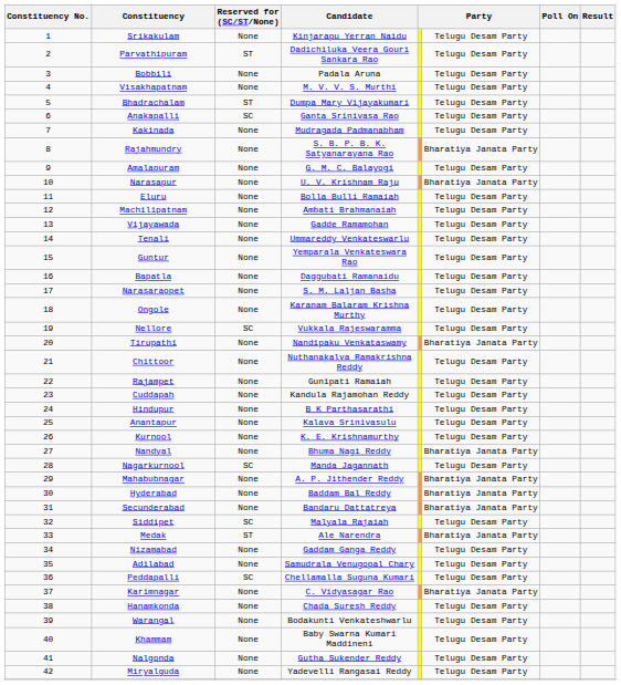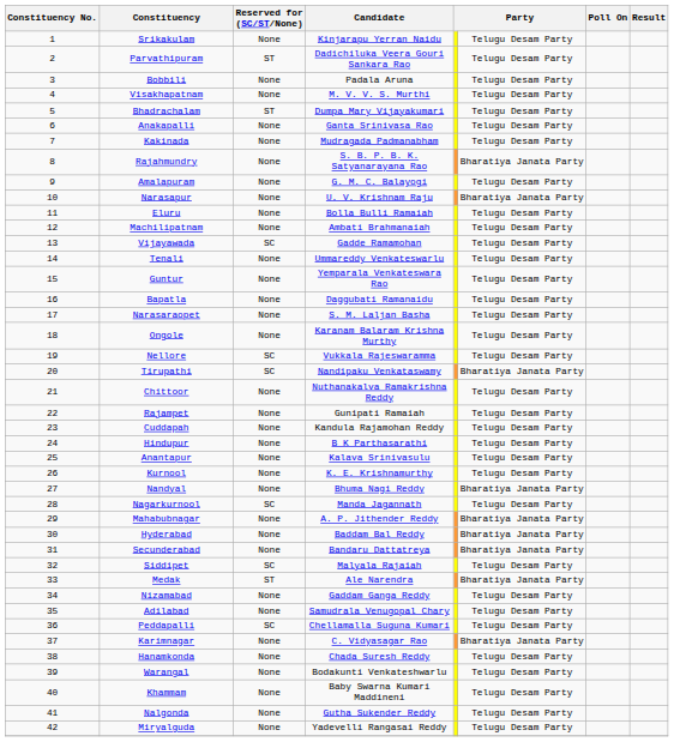 <table class="wikitable sortable" style="text-align:center;">
 <tr>
 <th>Constituency No.</th>
 <th style="width:180px;">Constituency</th>
 <th>Reserved for<br>(<a href='#'>SC/ST</a>/None)</th>
 <th style="width:200px;">Candidate</th>
 <th colspan="2">Party</th>
 <th>Poll On</th>
 <th>Result</th>
 </tr>
 <tr>
 <td>1</td>
 <td><a href='#'>Srikakulam</a></td>
 <td>None</td>
 <td><a href='#'>Kinjarapu Yerran Naidu</a></td>
 <td bgcolor=#FFFF00></td>
 <td>Telugu Desam Party</td>
 <td></td>
 <td></td>
 </tr>
 <tr>
 <td>2</td>
 <td><a href='#'>Parvathipuram</a></td>
 <td>ST</td>
 <td><a href='#'>Dadichiluka Veera Gouri Sankara Rao</a></td>
 <td bgcolor=#FFFF00></td>
 <td>Telugu Desam Party</td>
 <td></td>
 <td></td>
 </tr>
 <tr>
 <td>3</td>
 <td><a href='#'>Bobbili</a></td>
 <td>None</td>
 <td>Padala Aruna</td>
 <td bgcolor=#FFFF00></td>
 <td>Telugu Desam Party</td>
 <td></td>
 <td></td>
 </tr>
 <tr>
 <td>4</td>
 <td><a href='#'>Visakhapatnam</a></td>
 <td>None</td>
 <td><a href='#'>M. V. V. S. Murthi</a></td>
 <td bgcolor=#FFFF00></td>
 <td>Telugu Desam Party</td>
 <td></td>
 <td></td>
 </tr>
 <tr>
 <td>5</td>
 <td><a href='#'>Bhadrachalam</a></td>
 <td>ST</td>
 <td><a href='#'>Dumpa Mary Vijayakumari</a></td>
 <td bgcolor=#FFFF00></td>
 <td>Telugu Desam Party</td>
 <td></td>
 <td></td>
 </tr>
 <tr>
 <td>6</td>
 <td><a href='#'>Anakapalli</a></td>
-<td>SC</td>
+<td>None</td>
 <td><a href='#'>Ganta Srinivasa Rao</a></td>
 <td bgcolor=#FFFF00></td>
 <td>Telugu Desam Party</td>
 <td></td>
 <td></td>
 </tr>
 <tr>
 <td>7</td>
 <td><a href='#'>Kakinada</a></td>
 <td>None</td>
 <td><a href='#'>Mudragada Padmanabham</a></td>
 <td bgcolor=#FFFF00></td>
 <td>Telugu Desam Party</td>
 <td></td>
 <td></td>
 </tr>
 <tr>
 <td>8</td>
 <td><a href='#'>Rajahmundry</a></td>
 <td>None</td>
 <td><a href='#'>S. B. P. B. K. Satyanarayana Rao</a></td>
 <td bgcolor=#FF9933></td>
 <td>Bharatiya Janata Party</td>
 <td></td>
 <td></td>
 </tr>
 <tr>
 <td>9</td>
 <td><a href='#'>Amalapuram</a></td>
 <td>None</td>
 <td><a href='#'>G. M. C. Balayogi</a></td>
 <td bgcolor=#FFFF00></td>
 <td>Telugu Desam Party</td>
 <td></td>
 <td></td>
 </tr>
 <tr>
 <td>10</td>
 <td><a href='#'>Narasapur</a></td>
 <td>None</td>
 <td><a href='#'>U. V. Krishnam Raju</a></td>
 <td bgcolor=#FF9933></td>
 <td>Bharatiya Janata Party</td>
 <td></td>
 <td></td>
 </tr>
 <tr>
 <td>11</td>
 <td><a href='#'>Eluru</a></td>
 <td>None</td>
 <td><a href='#'>Bolla Bulli Ramaiah</a></td>
 <td bgcolor=#FFFF00></td>
 <td>Telugu Desam Party</td>
 <td></td>
 <td></td>
 </tr>
 <tr>
 <td>12</td>
 <td><a href='#'>Machilipatnam</a></td>
 <td>None</td>
 <td><a href='#'>Ambati Brahmanaiah</a></td>
 <td bgcolor=#FFFF00></td>
 <td>Telugu Desam Party</td>
 <td></td>
 <td></td>
 </tr>
 <tr>
 <td>13</td>
 <td><a href='#'>Vijayawada</a></td>
-<td>None</td>
+<td>SC</td>
 <td><a href='#'>Gadde Ramamohan</a></td>
 <td bgcolor=#FFFF00></td>
 <td>Telugu Desam Party</td>
 <td></td>
 <td></td>
 </tr>
 <tr>
 <td>14</td>
 <td><a href='#'>Tenali</a></td>
 <td>None</td>
 <td><a href='#'>Ummareddy Venkateswarlu</a></td>
 <td bgcolor=#FFFF00></td>
 <td>Telugu Desam Party</td>
 <td></td>
 <td></td>
 </tr>
 <tr>
 <td>15</td>
 <td><a href='#'>Guntur</a></td>
 <td>None</td>
 <td><a href='#'>Yemparala Venkateswara Rao</a></td>
 <td bgcolor=#FFFF00></td>
 <td>Telugu Desam Party</td>
 <td></td>
 <td></td>
 </tr>
 <tr>
 <td>16</td>
 <td><a href='#'>Bapatla</a></td>
 <td>None</td>
 <td><a href='#'>Daggubati Ramanaidu</a></td>
 <td bgcolor=#FFFF00></td>
 <td>Telugu Desam Party</td>
 <td></td>
 <td></td>
 </tr>
 <tr>
 <td>17</td>
 <td><a href='#'>Narasaraopet</a></td>
 <td>None</td>
 <td><a href='#'>S. M. Laljan Basha</a></td>
 <td bgcolor=#FFFF00></td>
 <td>Telugu Desam Party</td>
 <td></td>
 <td></td>
 </tr>
 <tr>
 <td>18</td>
 <td><a href='#'>Ongole</a></td>
 <td>None</td>
 <td><a href='#'>Karanam Balaram Krishna Murthy</a></td>
 <td bgcolor=#FFFF00></td>
 <td>Telugu Desam Party</td>
 <td></td>
 <td></td>
 </tr>
 <tr>
 <td>19</td>
 <td><a href='#'>Nellore</a></td>
 <td>SC</td>
 <td><a href='#'>Vukkala Rajeswaramma</a></td>
 <td bgcolor=#FFFF00></td>
 <td>Telugu Desam Party</td>
 <td></td>
 <td></td>
 </tr>
 <tr>
 <td>20</td>
 <td><a href='#'>Tirupathi</a></td>
-<td>None</td>
+<td>SC</td>
 <td><a href='#'>Nandipaku Venkataswamy</a></td>
 <td bgcolor=#FF9933></td>
 <td>Bharatiya Janata Party</td>
 <td></td>
 <td></td>
 </tr>
 <tr>
 <td>21</td>
 <td><a href='#'>Chittoor</a></td>
 <td>None</td>
 <td><a href='#'>Nuthanakalva Ramakrishna Reddy</a></td>
 <td bgcolor=#FFFF00></td>
 <td>Telugu Desam Party</td>
 <td></td>
 <td></td>
 </tr>
 <tr>
 <td>22</td>
 <td><a href='#'>Rajampet</a></td>
 <td>None</td>
 <td>Gunipati Ramaiah</td>
 <td bgcolor=#FFFF00></td>
 <td>Telugu Desam Party</td>
 <td></td>
 <td></td>
 </tr>
 <tr>
 <td>23</td>
 <td><a href='#'>Cuddapah</a></td>
 <td>None</td>
 <td>Kandula Rajamohan Reddy</td>
 <td bgcolor=#FFFF00></td>
 <td>Telugu Desam Party</td>
 <td></td>
 <td></td>
 </tr>
 <tr>
 <td>24</td>
 <td><a href='#'>Hindupur</a></td>
 <td>None</td>
 <td><a href='#'>B K Parthasarathi</a></td>
 <td bgcolor=#FFFF00></td>
 <td>Telugu Desam Party</td>
 <td></td>
 <td></td>
 </tr>
 <tr>
 <td>25</td>
 <td><a href='#'>Anantapur</a></td>
 <td>None</td>
 <td><a href='#'>Kalava Srinivasulu</a></td>
 <td bgcolor=#FFFF00></td>
 <td>Telugu Desam Party</td>
 <td></td>
 <td></td>
 </tr>
 <tr>
 <td>26</td>
 <td><a href='#'>Kurnool</a></td>
 <td>None</td>
 <td><a href='#'>K. E. Krishnamurthy</a></td>
 <td bgcolor=#FFFF00></td>
 <td>Telugu Desam Party</td>
 <td></td>
 <td></td>
 </tr>
 <tr>
 <td>27</td>
 <td><a href='#'>Nandyal</a></td>
 <td>None</td>
 <td><a href='#'>Bhuma Nagi Reddy</a></td>
 <td bgcolor=#FFFF00></td>
 <td>Bharatiya Janata Party</td>
 <td></td>
 <td></td>
 </tr>
 <tr>
 <td>28</td>
 <td><a href='#'>Nagarkurnool</a></td>
 <td>SC</td>
 <td><a href='#'>Manda Jagannath</a></td>
 <td bgcolor=#FFFF00></td>
 <td>Telugu Desam Party</td>
 <td></td>
 <td></td>
 </tr>
 <tr>
 <td>29</td>
 <td><a href='#'>Mahabubnagar</a></td>
 <td>None</td>
 <td><a href='#'>A. P. Jithender Reddy</a></td>
 <td bgcolor=#FF9933></td>
 <td>Bharatiya Janata Party</td>
 <td></td>
 <td></td>
 </tr>
 <tr>
 <td>30</td>
 <td><a href='#'>Hyderabad</a></td>
 <td>None</td>
 <td><a href='#'>Baddam Bal Reddy</a></td>
 <td bgcolor=#FF9933></td>
 <td>Bharatiya Janata Party</td>
 <td></td>
 <td></td>
 </tr>
 <tr>
 <td>31</td>
 <td><a href='#'>Secunderabad</a></td>
 <td>None</td>
 <td><a href='#'>Bandaru Dattatreya</a></td>
 <td bgcolor=#FF9933></td>
 <td>Bharatiya Janata Party</td>
 <td></td>
 <td></td>
 </tr>
 <tr>
 <td>32</td>
 <td><a href='#'>Siddipet</a></td>
 <td>SC</td>
 <td><a href='#'>Malyala Rajaiah</a></td>
 <td bgcolor=#FFFF00></td>
 <td>Telugu Desam Party</td>
 <td></td>
 <td></td>
 </tr>
 <tr>
 <td>33</td>
 <td><a href='#'>Medak</a></td>
 <td>ST</td>
 <td><a href='#'>Ale Narendra</a></td>
 <td bgcolor=#FF9933></td>
 <td>Bharatiya Janata Party</td>
 <td></td>
 <td></td>
 </tr>
 <tr>
 <td>34</td>
 <td><a href='#'>Nizamabad</a></td>
 <td>None</td>
 <td><a href='#'>Gaddam Ganga Reddy</a></td>
 <td bgcolor=#FFFF00></td>
 <td>Telugu Desam Party</td>
 <td></td>
 <td></td>
 </tr>
 <tr>
 <td>35</td>
 <td><a href='#'>Adilabad</a></td>
 <td>None</td>
 <td><a href='#'>Samudrala Venugopal Chary</a></td>
 <td bgcolor=#FFFF00></td>
 <td>Telugu Desam Party</td>
 <td></td>
 <td></td>
 </tr>
 <tr>
 <td>36</td>
 <td><a href='#'>Peddapalli</a></td>
 <td>SC</td>
 <td><a href='#'>Chellamalla Suguna Kumari</a></td>
 <td bgcolor=#FFFF00></td>
 <td>Telugu Desam Party</td>
 <td></td>
 <td></td>
 </tr>
 <tr>
 <td>37</td>
 <td><a href='#'>Karimnagar</a></td>
 <td>None</td>
 <td><a href='#'>C. Vidyasagar Rao</a></td>
 <td bgcolor=#FF9933></td>
 <td>Bharatiya Janata Party</td>
 <td></td>
 <td></td>
 </tr>
 <tr>
 <td>38</td>
 <td><a href='#'>Hanamkonda</a></td>
 <td>None</td>
 <td><a href='#'>Chada Suresh Reddy</a></td>
 <td bgcolor=#FFFF00></td>
 <td>Telugu Desam Party</td>
 <td></td>
 <td></td>
 </tr>
 <tr>
 <td>39</td>
 <td><a href='#'>Warangal</a></td>
 <td>None</td>
 <td>Bodakunti Venkateshwarlu</td>
 <td bgcolor=#FFFF00></td>
 <td>Telugu Desam Party</td>
 <td></td>
 <td></td>
 </tr>
 <tr>
 <td>40</td>
 <td><a href='#'>Khammam</a></td>
 <td>None</td>
 <td>Baby Swarna Kumari Maddineni</td>
 <td bgcolor=#FFFF00></td>
 <td>Telugu Desam Party</td>
 <td></td>
 <td></td>
 </tr>
 <tr>
 <td>41</td>
 <td><a href='#'>Nalgonda</a></td>
 <td>None</td>
 <td><a href='#'>Gutha Sukender Reddy</a></td>
 <td bgcolor=#FFFF00></td>
 <td>Telugu Desam Party</td>
 <td></td>
 <td></td>
 </tr>
 <tr>
 <td>42</td>
 <td><a href='#'>Miryalguda</a></td>
 <td>None</td>
 <td>Yadevelli Rangasai Reddy</td>
 <td bgcolor=#FFFF00></td>
 <td>Telugu Desam Party</td>
 <td></td>
 <td></td>
 </tr>
 <tr>
 </tr>
 </table>
